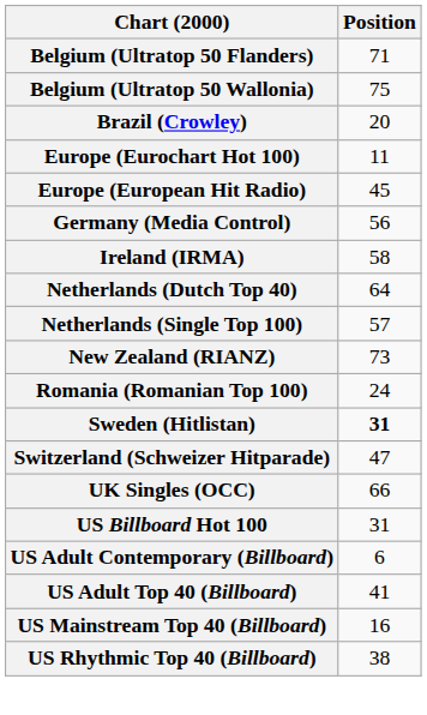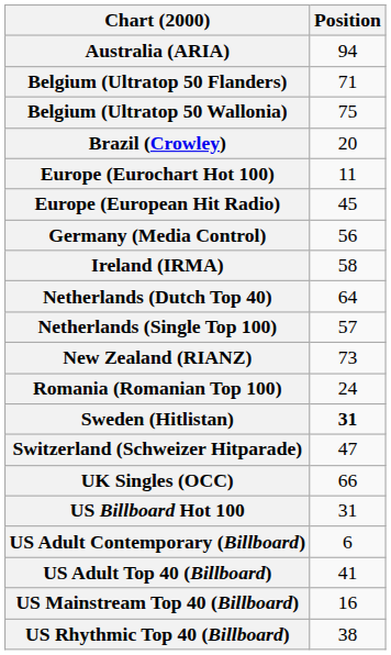 <table class="wikitable plainrowheaders sortable" style="text-align:center">
 <tr>
 <th scope="col">Chart (2000)</th>
 <th scope="col">Position</th>
+</tr>
+<tr>
+<th scope="row">Australia (ARIA)</th>
+<td>94</td>
 </tr>
 <tr>
 <th scope="row">Belgium (Ultratop 50 Flanders)</th>
 <td>71</td>
 </tr>
 <tr>
 <th scope="row">Belgium (Ultratop 50 Wallonia)</th>
 <td>75</td>
 </tr>
 <tr>
 <th scope="row">Brazil (<a href='#'>Crowley</a>)</th>
 <td>20</td>
 </tr>
 <tr>
 <th scope="row">Europe (Eurochart Hot 100)</th>
 <td>11</td>
 </tr>
 <tr>
 <th scope="row">Europe (European Hit Radio)</th>
 <td>45</td>
 </tr>
 <tr>
 <th scope="row">Germany (Media Control)</th>
 <td>56</td>
 </tr>
 <tr>
 <th scope="row">Ireland (IRMA)</th>
 <td>58</td>
 </tr>
 <tr>
 <th scope="row">Netherlands (Dutch Top 40)</th>
 <td>64</td>
 </tr>
 <tr>
 <th scope="row">Netherlands (Single Top 100)</th>
 <td>57</td>
 </tr>
 <tr>
 <th scope="row">New Zealand (RIANZ)</th>
 <td>73</td>
 </tr>
 <tr>
 <th scope="row">Romania (Romanian Top 100)</th>
 <td>24</td>
 </tr>
 <tr>
 <th scope="row">Sweden (Hitlistan)</th>
 <td><strong>31</strong></td>
 </tr>
 <tr>
 <th scope="row">Switzerland (Schweizer Hitparade)</th>
 <td>47</td>
 </tr>
 <tr>
 <th scope="row">UK Singles (OCC)</th>
 <td>66</td>
 </tr>
 <tr>
 <th scope="row">US <em>Billboard</em> Hot 100</th>
 <td>31</td>
 </tr>
 <tr>
 <th scope="row">US Adult Contemporary (<em>Billboard</em>)</th>
 <td>6</td>
 </tr>
 <tr>
 <th scope="row">US Adult Top 40 (<em>Billboard</em>)</th>
 <td>41</td>
 </tr>
 <tr>
 <th scope="row">US Mainstream Top 40 (<em>Billboard</em>)</th>
 <td>16</td>
 </tr>
 <tr>
 <th scope="row">US Rhythmic Top 40 (<em>Billboard</em>)</th>
 <td>38</td>
 </tr>
 </table>
